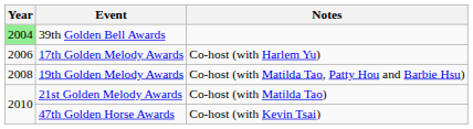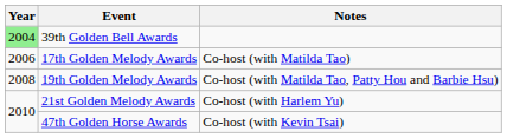 <table class="wikitable sortable">
 <tr>
 <th>Year</th>
 <th>Event</th>
 <th class="unsortable">Notes</th>
 </tr>
 <tr>
 <td style="background: lightgreen;">2004</td>
 <td>39th <a href='#'>Golden Bell Awards</a></td>
 <td></td>
 </tr>
 <tr>
 <td>2006</td>
 <td><a href='#'>17th Golden Melody Awards</a></td>
-<td>Co-host (with <a href='#'>Harlem Yu</a>)</td>
+<td>Co-host (with <a href='#'>Matilda Tao</a>)</td>
 </tr>
 <tr>
 <td>2008</td>
 <td><a href='#'>19th Golden Melody Awards</a></td>
 <td>Co-host (with <a href='#'>Matilda Tao</a>, <a href='#'>Patty Hou</a> and <a href='#'>Barbie Hsu</a>)</td>
 </tr>
 <tr>
 <td rowspan="2">2010</td>
 <td><a href='#'>21st Golden Melody Awards</a></td>
-<td>Co-host (with <a href='#'>Matilda Tao</a>)</td>
+<td>Co-host (with <a href='#'>Harlem Yu</a>)</td>
 </tr>
 <tr>
 <td><a href='#'>47th Golden Horse Awards</a></td>
 <td>Co-host (with <a href='#'>Kevin Tsai</a>)</td>
 </tr>
 </table>
